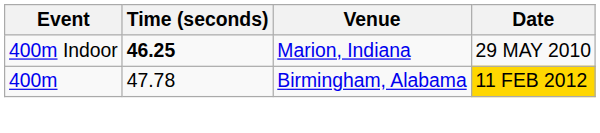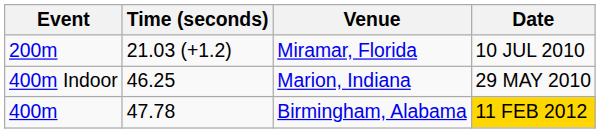 <table class=wikitable>
 <tr>
 <th>Event</th>
 <th>Time (seconds)</th>
 <th>Venue</th>
 <th>Date</th>
 </tr>
 <tr>
+<td><a href='#'>200m</a></td>
+<td>21.03 (+1.2)</td>
+<td><a href='#'>Miramar, Florida</a></td>
+<td>10 JUL 2010</td>
+</tr>
+<tr>
 <td><a href='#'>400m</a> Indoor</td>
-<td><strong>46.25</strong></td>
+<td>46.25</td>
 <td><a href='#'>Marion, Indiana</a></td>
 <td>29 MAY 2010</td>
 </tr>
 <tr>
 <td><a href='#'>400m</a></td>
 <td>47.78</td>
 <td><a href='#'>Birmingham, Alabama</a></td>
 <td style="background: gold;">11 FEB 2012</td>
 </tr>
 </table>
